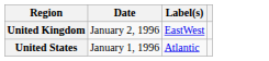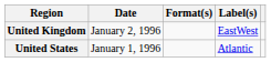 <table class="wikitable plainrowheaders">
 <tr>
 <th scope="col">Region</th>
 <th scope="col">Date</th>
+<th scope="col">Format(s)</th>
 <th scope="col">Label(s)</th>
 <th scope="col"></th>
 </tr>
 <tr>
 <th scope="row">United Kingdom</th>
 <td>January 2, 1996</td>
+<td></td>
 <td><a href='#'>EastWest</a></td>
 <td></td>
 </tr>
 <tr>
 <th scope="row">United States</th>
 <td>January 1, 1996</td>
+<td></td>
 <td><a href='#'>Atlantic</a></td>
 <td></td>
 </tr>
 </table>
